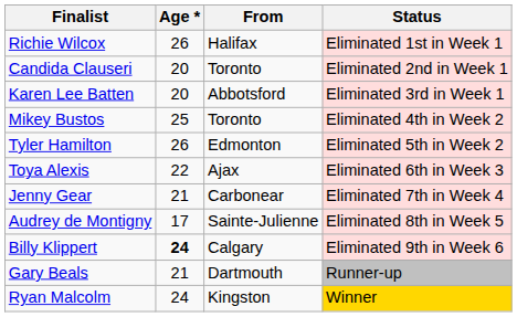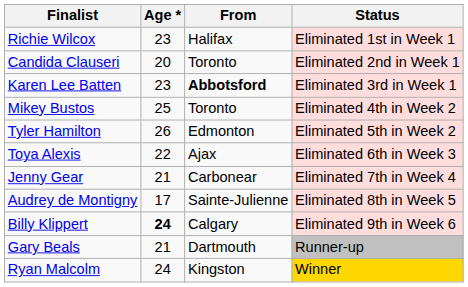 <table class="wikitable">
 <tr>
 <th>Finalist</th>
 <th>Age *</th>
 <th>From</th>
 <th>Status</th>
 </tr>
 <tr>
 <td><a href='#'>Richie Wilcox</a></td>
-<td align="center">26</td>
+<td align="center">23</td>
 <td>Halifax</td>
 <td style="background:#ffdddd;">Eliminated 1st in Week 1</td>
 </tr>
 <tr>
 <td><a href='#'>Candida Clauseri</a></td>
 <td align="center">20</td>
 <td>Toronto</td>
 <td style="background:#ffdddd;">Eliminated 2nd in Week 1</td>
 </tr>
 <tr>
 <td><a href='#'>Karen Lee Batten</a></td>
-<td align="center">20</td>
-<td>Abbotsford</td>
+<td align="center">23</td>
+<td><strong>Abbotsford</strong></td>
 <td style="background:#ffdddd;">Eliminated 3rd in Week 1</td>
 </tr>
 <tr>
 <td><a href='#'>Mikey Bustos</a></td>
 <td align="center">25</td>
 <td>Toronto</td>
 <td style="background:#ffdddd;">Eliminated 4th in Week 2</td>
 </tr>
 <tr>
 <td><a href='#'>Tyler Hamilton</a></td>
 <td align="center">26</td>
 <td>Edmonton</td>
 <td style="background:#ffdddd;">Eliminated 5th in Week 2</td>
 </tr>
 <tr>
 <td><a href='#'>Toya Alexis</a></td>
 <td align="center">22</td>
 <td>Ajax</td>
 <td style="background:#ffdddd;">Eliminated 6th in Week 3</td>
 </tr>
 <tr>
 <td><a href='#'>Jenny Gear</a></td>
 <td align="center">21</td>
 <td>Carbonear</td>
 <td style="background:#ffdddd;">Eliminated 7th in Week 4</td>
 </tr>
 <tr>
 <td><a href='#'>Audrey de Montigny</a></td>
 <td align="center">17</td>
 <td>Sainte-Julienne</td>
 <td style="background:#ffdddd;">Eliminated 8th in Week 5</td>
 </tr>
 <tr>
 <td><a href='#'>Billy Klippert</a></td>
 <td align="center"><strong>24</strong></td>
 <td>Calgary</td>
 <td style="background:#ffdddd;">Eliminated 9th in Week 6</td>
 </tr>
 <tr>
 <td><a href='#'>Gary Beals</a></td>
 <td align="center">21</td>
 <td>Dartmouth</td>
 <td style="background:silver">Runner-up</td>
 </tr>
 <tr>
 <td><a href='#'>Ryan Malcolm</a></td>
 <td align="center">24</td>
 <td>Kingston</td>
 <td style="background:gold">Winner</td>
 </tr>
 </table>
